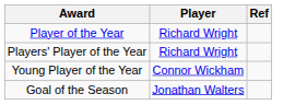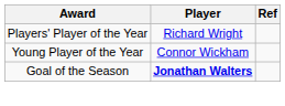 <table class="wikitable" style="text-align:center">
 <tr>
 <th width=0%>Award</th>
 <th width=0%>Player</th>
 <th width=0%>Ref</th>
-</tr>
-<tr>
-<td><a href='#'>Player of the Year</a></td>
-<td> <a href='#'>Richard Wright</a></td>
-<td></td>
 </tr>
 <tr>
 <td>Players' Player of the Year</td>
 <td> <a href='#'>Richard Wright</a></td>
 <td></td>
 </tr>
 <tr>
 <td>Young Player of the Year</td>
 <td> <a href='#'>Connor Wickham</a></td>
 <td></td>
 </tr>
 <tr>
 <td>Goal of the Season</td>
-<td> <a href='#'>Jonathan Walters</a></td>
+<td><strong> <a href='#'>Jonathan Walters</a></strong></td>
 <td></td>
 </tr>
 </table>
